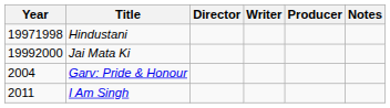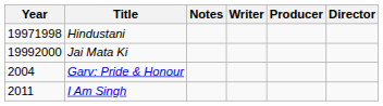 <table class="wikitable sortable">
 <tr>
 <th>Year</th>
 <th>Title</th>
-<th>Director</th>
+<th class=unsortable>Notes</th>
 <th>Writer</th>
 <th>Producer</th>
-<th class=unsortable>Notes</th>
+<th>Director</th>
 </tr>
 <tr>
 <td>19971998</td>
 <td><em>Hindustani</em></td>
 <td></td>
 <td></td>
 <td></td>
 <td></td>
 </tr>
 <tr>
 <td>19992000</td>
 <td><em>Jai Mata Ki</em></td>
 <td></td>
 <td></td>
 <td></td>
 <td></td>
 </tr>
 <tr>
 <td>2004</td>
 <td><em><a href='#'>Garv: Pride & Honour</a></em></td>
 <td></td>
 <td></td>
 <td></td>
 <td></td>
 </tr>
 <tr>
 <td>2011</td>
 <td><em><a href='#'>I Am Singh</a></em></td>
 <td></td>
 <td></td>
 <td></td>
 <td></td>
 </tr>
 </table>
